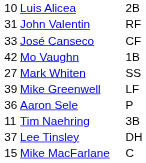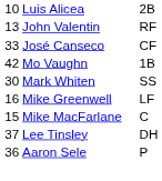 <table>
 <tr>
 <td>10</td>
 <td><a href='#'>Luis Alicea</a></td>
 <td>2B</td>
 </tr>
 <tr>
-<td>31</td>
+<td>13</td>
 <td><a href='#'>John Valentin</a></td>
 <td>RF</td>
 </tr>
 <tr>
 <td>33</td>
 <td><a href='#'>José Canseco</a></td>
 <td>CF</td>
 </tr>
 <tr>
 <td>42</td>
 <td><a href='#'>Mo Vaughn</a></td>
 <td>1B</td>
 </tr>
 <tr>
-<td>27</td>
+<td>30</td>
 <td><a href='#'>Mark Whiten</a></td>
 <td>SS</td>
 </tr>
 <tr>
-<td>39</td>
+<td>16</td>
 <td><a href='#'>Mike Greenwell</a></td>
 <td>LF</td>
+</tr>
+<tr>
+<td>15</td>
+<td><a href='#'>Mike MacFarlane</a>    </td>
+<td>C</td>
+</tr>
+<tr>
+<td>37</td>
+<td><a href='#'>Lee Tinsley</a></td>
+<td>DH</td>
 </tr>
 <tr>
 <td>36</td>
 <td><a href='#'>Aaron Sele</a></td>
 <td>P</td>
 </tr>
 <tr>
-<td>11</td>
-<td><a href='#'>Tim Naehring</a></td>
-<td>3B</td>
-</tr>
-<tr>
-<td>37</td>
-<td><a href='#'>Lee Tinsley</a></td>
-<td>DH</td>
-</tr>
-<tr>
-<td>15</td>
-<td><a href='#'>Mike MacFarlane</a>    </td>
-<td>C</td>
-</tr>
-<tr>
 </tr>
 </table>
